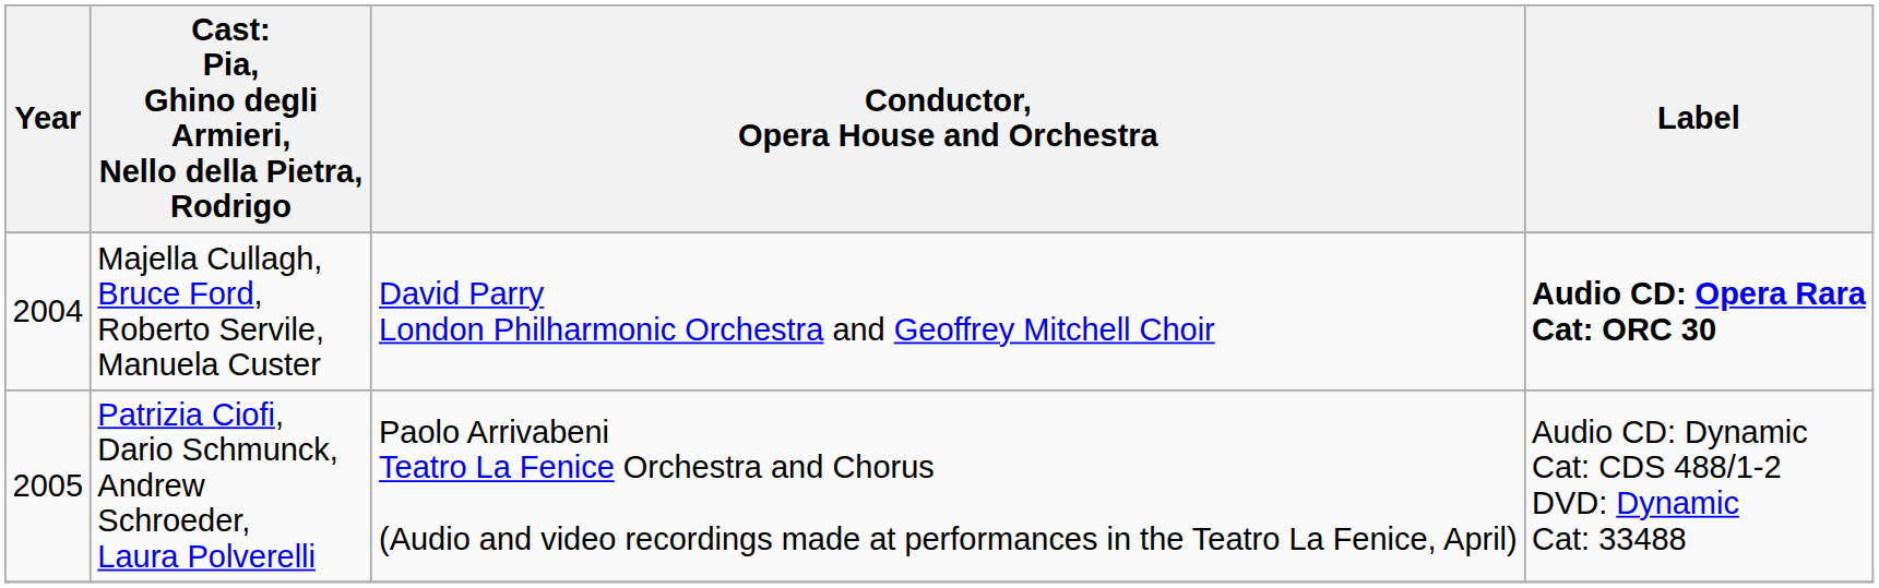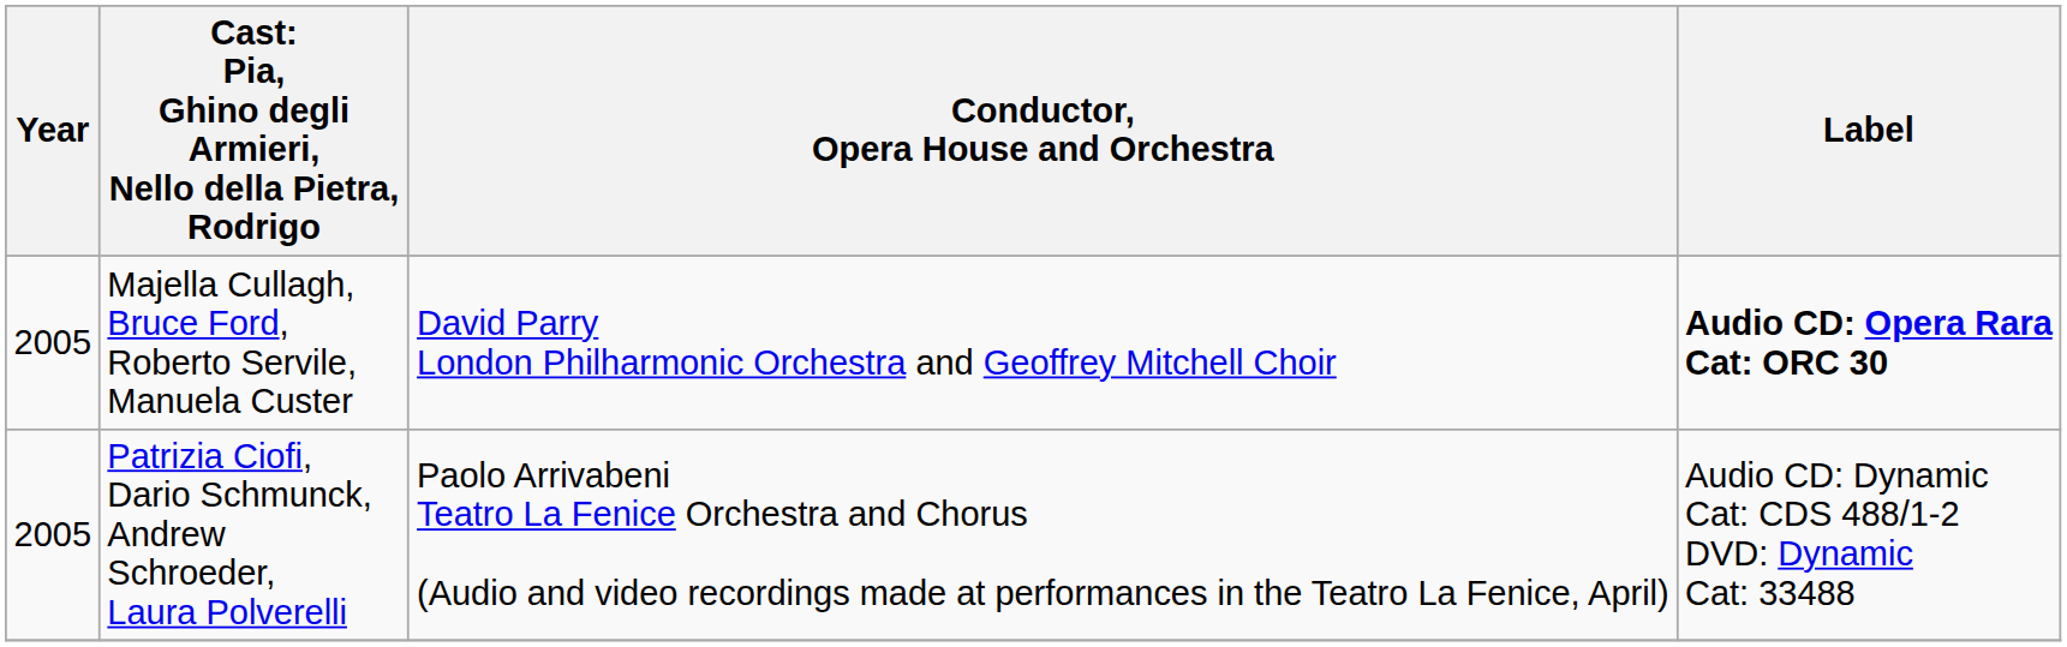 <table class="wikitable">
 <tr>
 <th>Year</th>
 <th width="135">Cast:<br>Pia,<br>Ghino degli Armieri,<br>Nello della Pietra,<br>Rodrigo</th>
 <th>Conductor,<br>Opera House and Orchestra</th>
 <th>Label</th>
 </tr>
 <tr>
-<td>2004</td>
+<td>2005</td>
 <td>Majella Cullagh,<br><a href='#'>Bruce Ford</a>,<br>Roberto Servile,<br>Manuela Custer</td>
 <td><a href='#'>David Parry</a><br><a href='#'>London Philharmonic Orchestra</a> and <a href='#'>Geoffrey Mitchell Choir</a></td>
 <td><strong>Audio CD: <a href='#'>Opera Rara</a><br>Cat: ORC 30</strong></td>
 </tr>
 <tr>
 <td>2005</td>
 <td><a href='#'>Patrizia Ciofi</a>,<br>Dario Schmunck,<br>Andrew Schroeder,<br><a href='#'>Laura Polverelli</a></td>
 <td>Paolo Arrivabeni<br><a href='#'>Teatro La Fenice</a> Orchestra and Chorus<br><br>(Audio and video recordings made at performances in the Teatro La Fenice, April)</td>
 <td>Audio CD: Dynamic<br>Cat: CDS 488/1-2<br>DVD: <a href='#'>Dynamic</a><br>Cat: 33488</td>
 </tr>
 <tr>
 </tr>
 </table>
